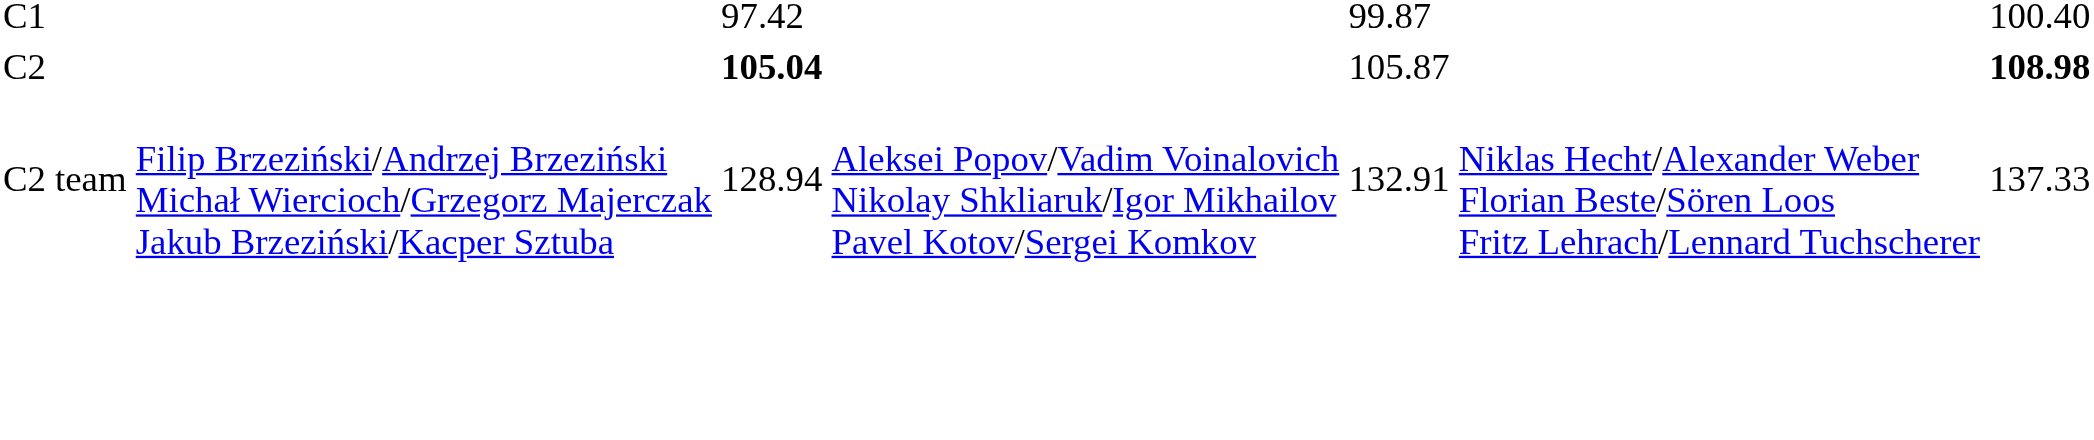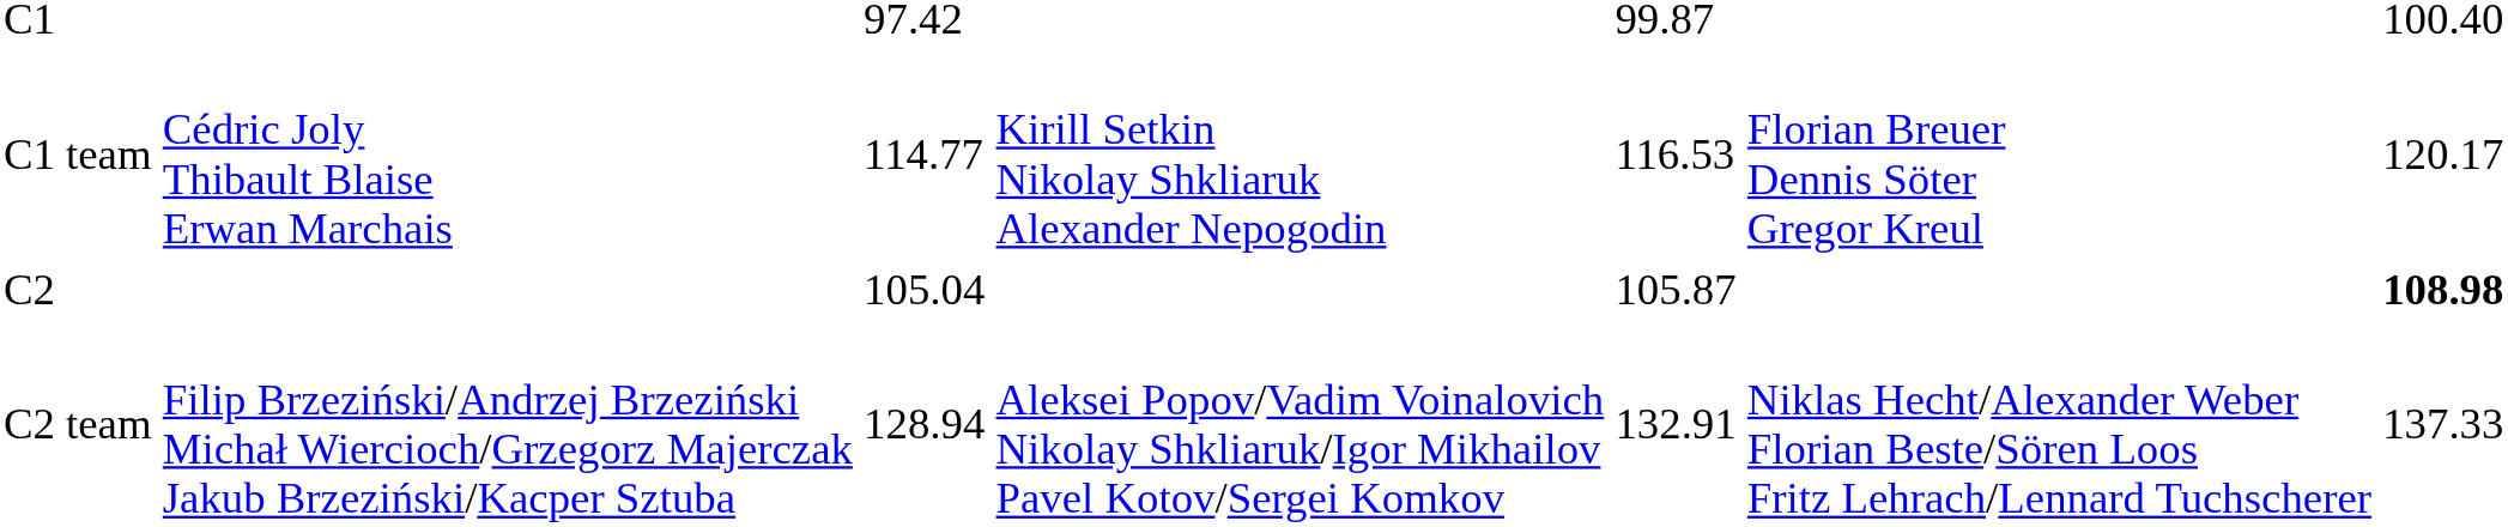 <table>
 <tr>
 <td>C1</td>
 <td></td>
 <td>97.42</td>
 <td></td>
 <td>99.87</td>
 <td></td>
 <td>100.40</td>
 </tr>
 <tr>
+<td>C1 team</td>
+<td><br><a href='#'>Cédric Joly</a><br><a href='#'>Thibault Blaise</a><br><a href='#'>Erwan Marchais</a></td>
+<td>114.77</td>
+<td><br><a href='#'>Kirill Setkin</a><br><a href='#'>Nikolay Shkliaruk</a><br><a href='#'>Alexander Nepogodin</a></td>
+<td>116.53</td>
+<td><br><a href='#'>Florian Breuer</a><br><a href='#'>Dennis Söter</a><br><a href='#'>Gregor Kreul</a></td>
+<td>120.17</td>
+</tr>
+<tr>
 <td>C2</td>
 <td></td>
-<td><strong>105.04</strong></td>
+<td>105.04</td>
 <td></td>
 <td>105.87</td>
 <td></td>
 <td><strong>108.98</strong></td>
 </tr>
 <tr>
 <td>C2 team</td>
 <td><br><a href='#'>Filip Brzeziński</a>/<a href='#'>Andrzej Brzeziński</a><br><a href='#'>Michał Wiercioch</a>/<a href='#'>Grzegorz Majerczak</a><br><a href='#'>Jakub Brzeziński</a>/<a href='#'>Kacper Sztuba</a></td>
 <td>128.94</td>
 <td><br><a href='#'>Aleksei Popov</a>/<a href='#'>Vadim Voinalovich</a><br><a href='#'>Nikolay Shkliaruk</a>/<a href='#'>Igor Mikhailov</a><br><a href='#'>Pavel Kotov</a>/<a href='#'>Sergei Komkov</a></td>
 <td>132.91</td>
 <td><br><a href='#'>Niklas Hecht</a>/<a href='#'>Alexander Weber</a><br><a href='#'>Florian Beste</a>/<a href='#'>Sören Loos</a><br><a href='#'>Fritz Lehrach</a>/<a href='#'>Lennard Tuchscherer</a></td>
 <td>137.33</td>
 </tr>
 </table>
